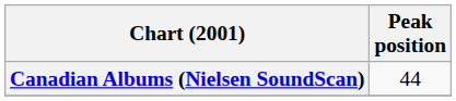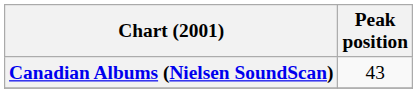 <table class="wikitable sortable plainrowheaders">
 <tr>
 <th>Chart (2001)</th>
 <th>Peak<br>position</th>
 </tr>
 <tr>
 <th scope="row"><a href='#'>Canadian Albums</a> (<a href='#'>Nielsen SoundScan</a>)</th>
-<td align="center">44</td>
+<td align="center">43</td>
 </tr>
 <tr>
 </tr>
 <tr>
 </tr>
 <tr>
 </tr>
 </table>
